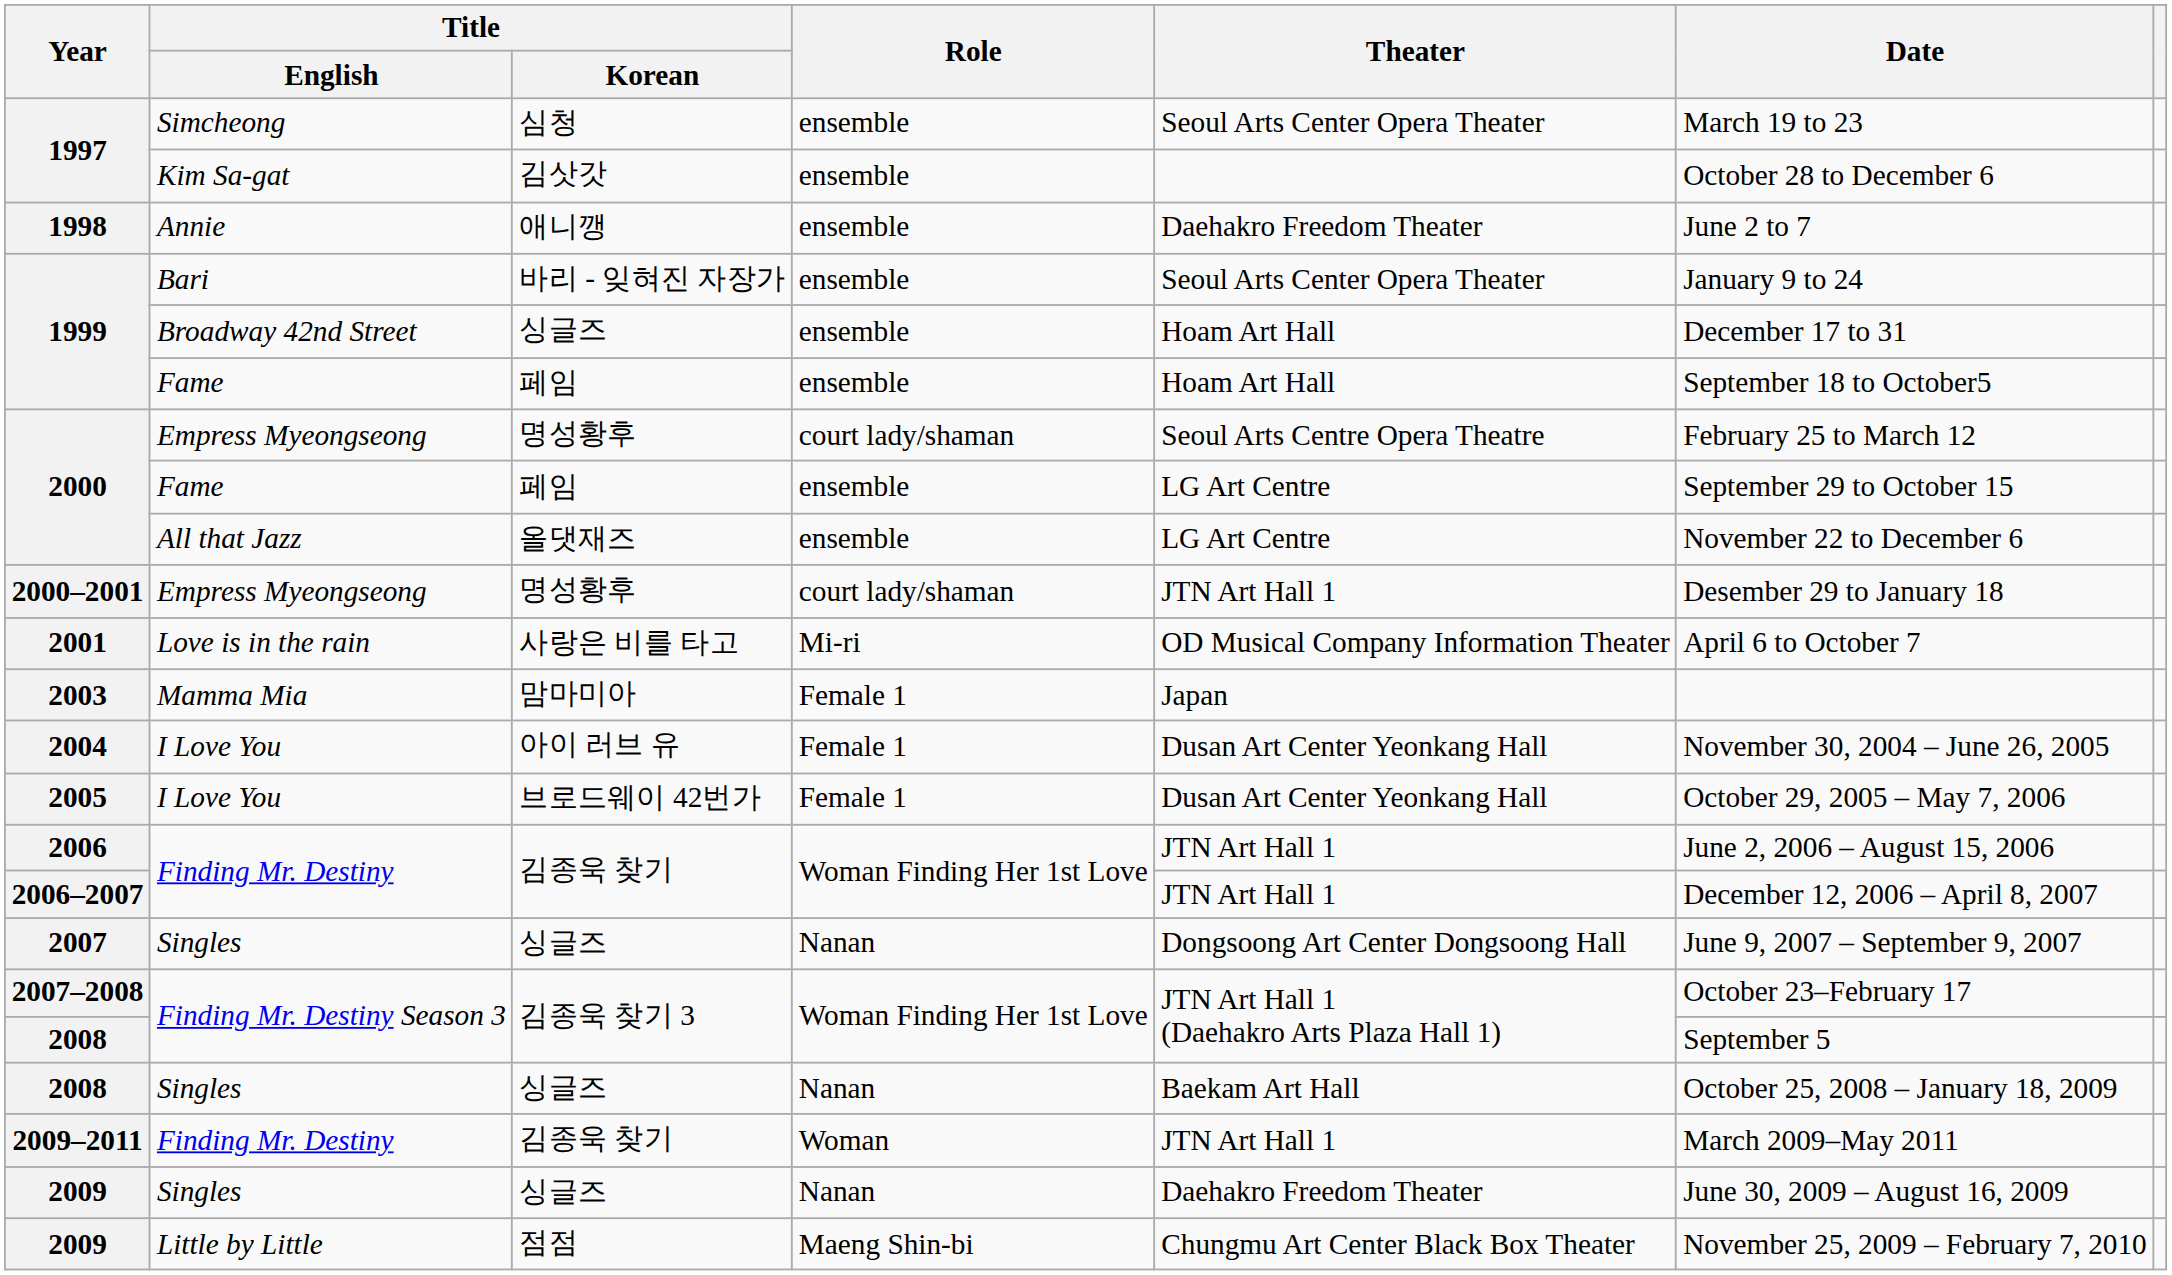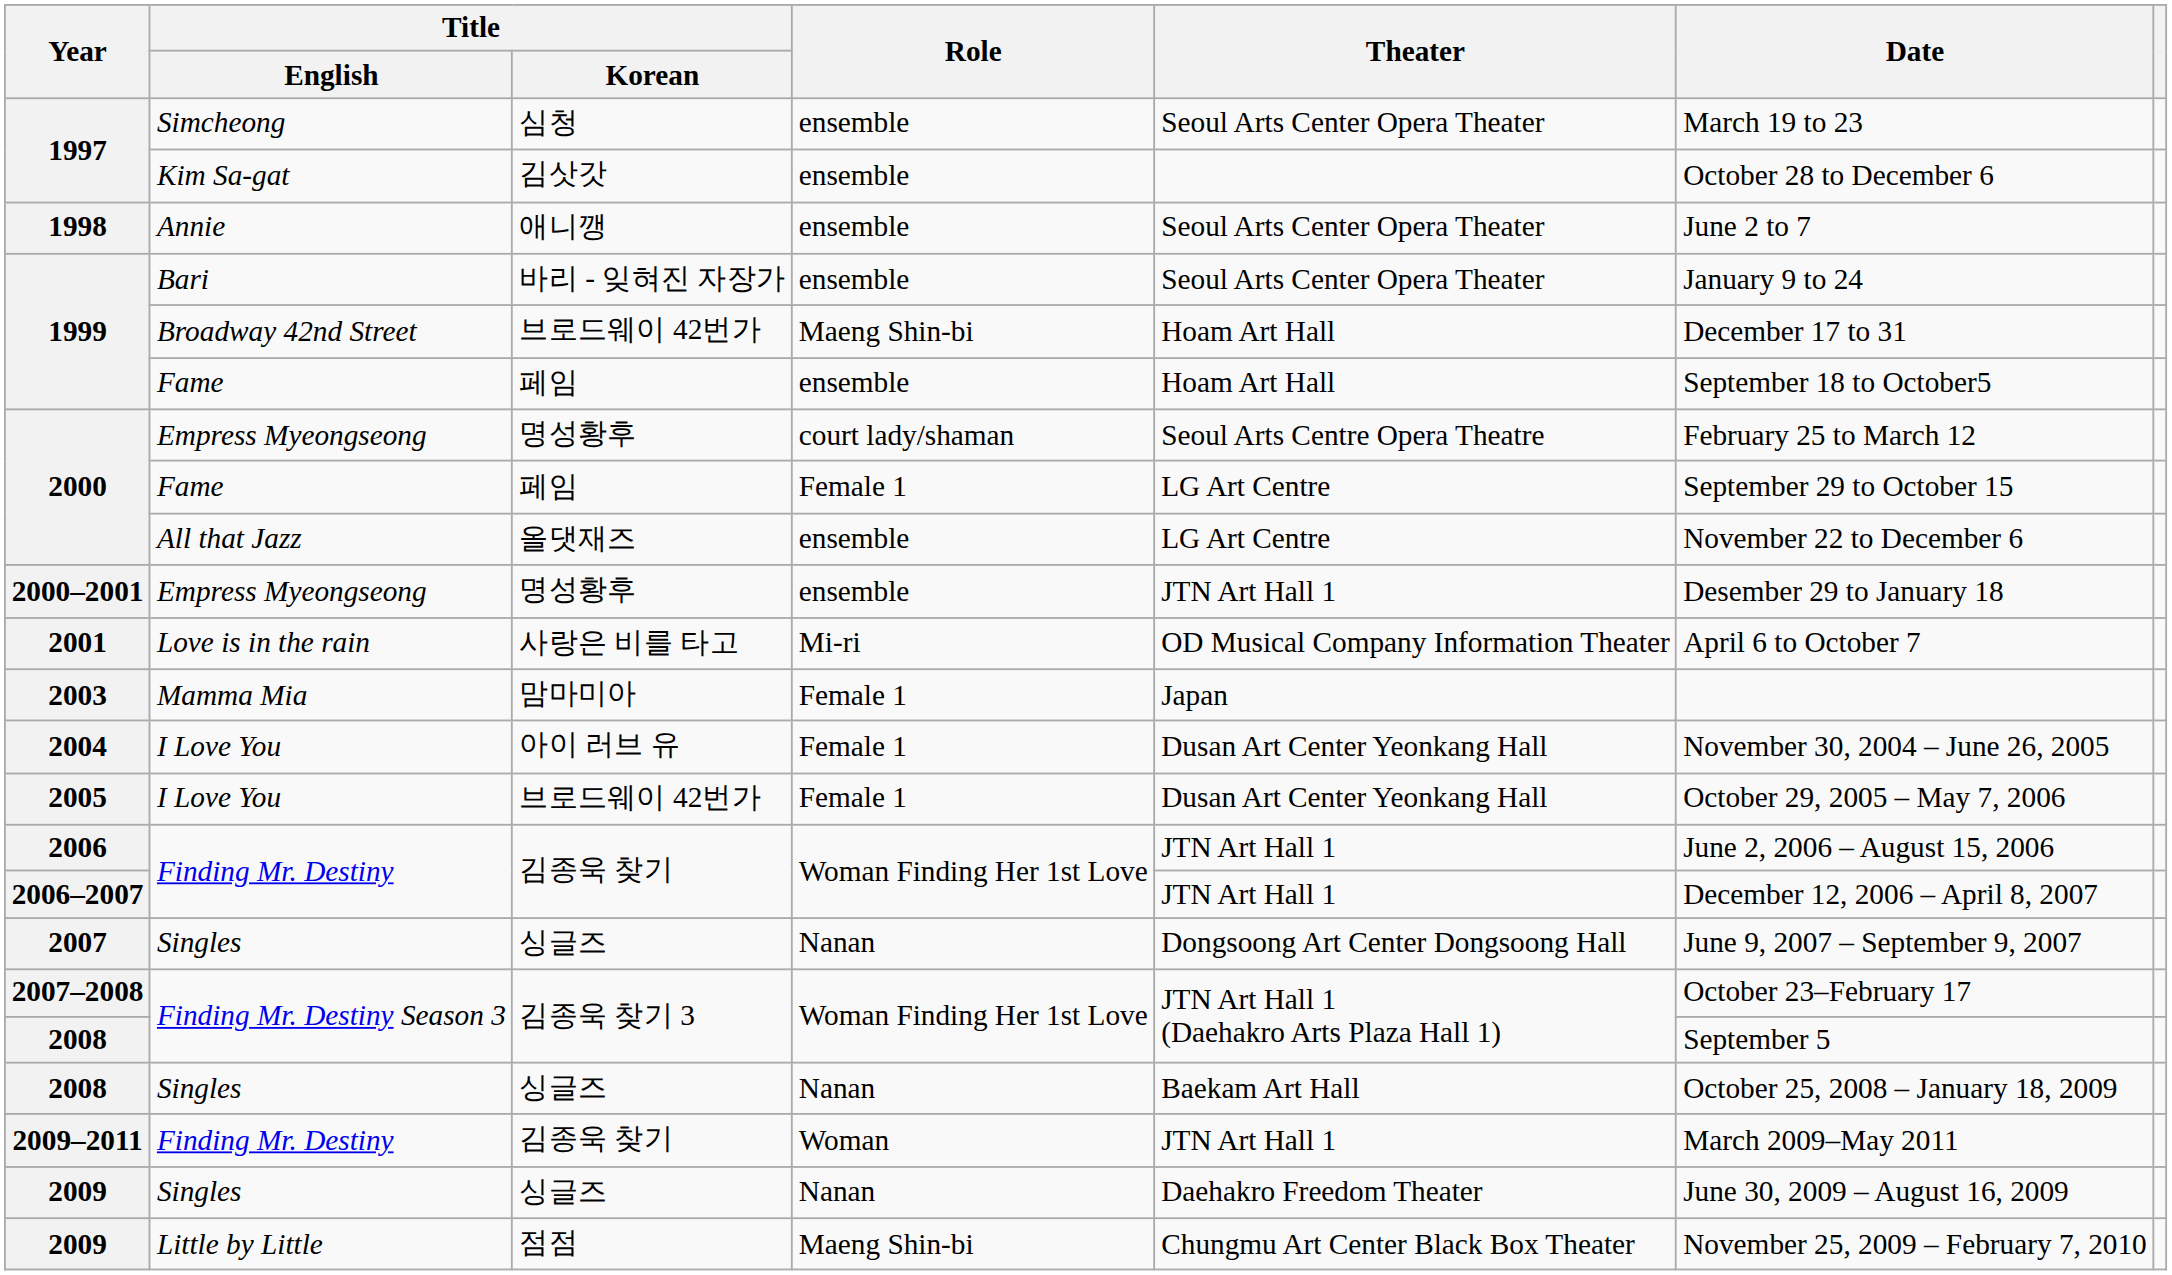 <table class="wikitable sortable plainrowheaders">
 <tr>
 <th rowspan="2" scope="col">Year</th>
 <th colspan="2" scope="col">Title</th>
 <th rowspan="2" scope="col">Role</th>
 <th rowspan="2" scope="col">Theater</th>
 <th rowspan="2" scope="col" class="sortable">Date</th>
 <th rowspan="2" scope="col" class="unsortable"></th>
 </tr>
 <tr>
 <th>English</th>
 <th>Korean</th>
 </tr>
 <tr>
 <th scope="row" rowspan="2">1997</th>
 <td><em>Simcheong</em></td>
 <td>심청</td>
 <td>ensemble</td>
 <td>Seoul Arts Center Opera Theater</td>
 <td>March 19 to 23</td>
 <td></td>
 </tr>
 <tr>
 <td><em>Kim Sa-gat</em></td>
 <td>김삿갓</td>
 <td>ensemble</td>
 <td></td>
 <td>October 28 to December 6</td>
 <td></td>
 </tr>
 <tr>
 <th scope="row">1998</th>
 <td><em>Annie</em></td>
 <td>애니깽</td>
 <td>ensemble</td>
-<td>Daehakro Freedom Theater</td>
+<td>Seoul Arts Center Opera Theater</td>
 <td>June 2 to 7</td>
 <td></td>
 </tr>
 <tr>
 <th rowspan="3" scope="row">1999</th>
 <td><em>Bari</em></td>
 <td>바리 - 잊혀진 자장가</td>
 <td>ensemble</td>
 <td>Seoul Arts Center Opera Theater</td>
 <td>January 9 to 24</td>
 <td></td>
 </tr>
 <tr>
 <td><em>Broadway 42nd Street</em></td>
-<td>싱글즈</td>
-<td>ensemble</td>
+<td>브로드웨이 42번가</td>
+<td>Maeng Shin-bi</td>
 <td>Hoam Art Hall</td>
 <td>December 17 to 31</td>
 <td></td>
 </tr>
 <tr>
 <td><em>Fame</em></td>
 <td>페임</td>
 <td>ensemble</td>
 <td>Hoam Art Hall</td>
 <td>September 18 to October5</td>
 <td></td>
 </tr>
 <tr>
 <th rowspan="3" scope="row">2000</th>
 <td><em>Empress Myeongseong</em></td>
 <td>명성황후</td>
 <td>court lady/shaman</td>
 <td>Seoul Arts Centre Opera Theatre</td>
 <td>February 25 to March 12</td>
 <td></td>
 </tr>
 <tr>
 <td><em>Fame</em></td>
 <td>페임</td>
-<td>ensemble</td>
+<td>Female 1</td>
 <td>LG Art Centre</td>
 <td>September 29 to October 15</td>
 <td></td>
 </tr>
 <tr>
 <td><em>All that Jazz</em></td>
 <td>올댓재즈</td>
 <td>ensemble</td>
 <td>LG Art Centre</td>
 <td>November 22 to December 6</td>
 <td></td>
 </tr>
 <tr>
 <th scope="row">2000–2001</th>
 <td><em>Empress Myeongseong</em></td>
 <td>명성황후</td>
-<td>court lady/shaman</td>
+<td>ensemble</td>
 <td>JTN Art Hall 1</td>
 <td>Desember 29 to January 18</td>
 <td></td>
 </tr>
 <tr>
 <th scope="row">2001</th>
 <td><em>Love is in the rain</em></td>
 <td>사랑은 비를 타고</td>
 <td>Mi-ri</td>
 <td>OD Musical Company Information Theater</td>
 <td>April 6 to October 7</td>
 <td></td>
 </tr>
 <tr>
 <th scope="row">2003</th>
 <td><em>Mamma Mia</em></td>
 <td>맘마미아</td>
 <td>Female 1</td>
 <td>Japan</td>
 <td></td>
 <td></td>
 </tr>
 <tr>
 <th scope="row">2004</th>
 <td><em>I Love You</em></td>
 <td>아이 러브 유</td>
 <td>Female 1</td>
 <td>Dusan Art Center Yeonkang Hall</td>
 <td>November 30, 2004 – June 26, 2005</td>
 <td></td>
 </tr>
 <tr>
 <th scope="row">2005</th>
 <td><em>I Love You</em></td>
 <td>브로드웨이 42번가</td>
 <td>Female 1</td>
 <td>Dusan Art Center Yeonkang Hall</td>
 <td>October 29, 2005 – May 7, 2006</td>
 <td></td>
 </tr>
 <tr>
 <th scope="row">2006</th>
 <td rowspan="2"><em><a href='#'>Finding Mr. Destiny</a></em></td>
 <td rowspan="2">김종욱 찾기</td>
 <td rowspan="2">Woman Finding Her 1st Love</td>
 <td>JTN Art Hall 1</td>
 <td>June 2, 2006 – August 15, 2006</td>
 <td></td>
 </tr>
 <tr>
 <th scope="row">2006–2007</th>
 <td>JTN Art Hall 1</td>
 <td>December 12, 2006 – April 8, 2007</td>
 <td></td>
 </tr>
 <tr>
 <th scope="row">2007</th>
 <td><em>Singles</em></td>
 <td>싱글즈</td>
 <td>Nanan</td>
 <td>Dongsoong Art Center Dongsoong Hall</td>
 <td>June 9, 2007 – September 9, 2007</td>
 <td></td>
 </tr>
 <tr>
 <th scope="row">2007–2008</th>
 <td rowspan="2"><em><a href='#'>Finding Mr. Destiny</a> Season 3</em></td>
 <td rowspan="2">김종욱 찾기 3</td>
 <td rowspan="2">Woman Finding Her 1st Love</td>
 <td rowspan="2">JTN Art Hall 1<br>(Daehakro Arts Plaza Hall 1)</td>
 <td>October 23–February 17</td>
 <td></td>
 </tr>
 <tr>
 <th scope="row">2008</th>
 <td>September 5</td>
 <td></td>
 </tr>
 <tr>
 <th scope="row">2008</th>
 <td><em>Singles</em></td>
 <td>싱글즈</td>
 <td>Nanan</td>
 <td>Baekam Art Hall</td>
 <td>October 25, 2008 – January 18, 2009</td>
 <td></td>
 </tr>
 <tr>
 <th scope="row">2009–2011</th>
 <td><em><a href='#'>Finding Mr. Destiny</a></em></td>
 <td>김종욱 찾기</td>
 <td>Woman</td>
 <td>JTN Art Hall 1</td>
 <td>March 2009–May 2011</td>
 <td></td>
 </tr>
 <tr>
 <th scope="row">2009</th>
 <td><em>Singles</em></td>
 <td>싱글즈</td>
 <td>Nanan</td>
 <td>Daehakro Freedom Theater</td>
 <td>June 30, 2009 – August 16, 2009</td>
 <td></td>
 </tr>
 <tr>
 <th scope="row">2009</th>
 <td><em>Little by Little</em></td>
 <td>점점</td>
 <td>Maeng Shin-bi</td>
 <td>Chungmu Art Center Black Box Theater</td>
 <td>November 25, 2009 – February 7, 2010</td>
 <td></td>
 </tr>
 </table>
